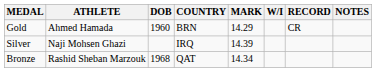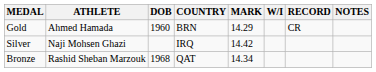 <table class="wikitable">
 <tr>
 <th>MEDAL</th>
 <th>ATHLETE</th>
 <th>DOB</th>
 <th>COUNTRY</th>
 <th>MARK</th>
 <th>W/I</th>
 <th>RECORD</th>
 <th>NOTES</th>
 </tr>
 <tr>
 <td>Gold</td>
 <td>Ahmed Hamada</td>
 <td>1960</td>
 <td>BRN</td>
 <td>14.29</td>
 <td></td>
 <td>CR</td>
 <td></td>
 </tr>
 <tr>
 <td>Silver</td>
 <td>Naji Mohsen Ghazi</td>
 <td></td>
 <td>IRQ</td>
-<td>14.39</td>
+<td>14.42</td>
 <td></td>
 <td></td>
 <td></td>
 </tr>
 <tr>
 <td>Bronze</td>
 <td>Rashid Sheban Marzouk</td>
 <td>1968</td>
 <td>QAT</td>
 <td>14.34</td>
 <td></td>
 <td></td>
 <td></td>
 </tr>
 </table>
